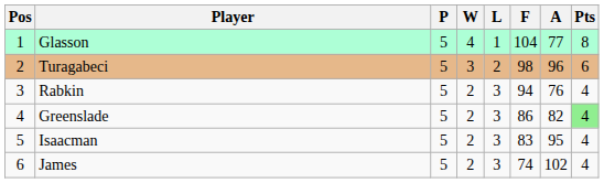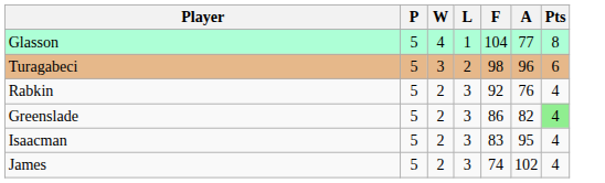 <table class="wikitable" style="font-size: 100%">
 <tr>
-<th width=20>Pos</th>
 <th width=400>Player</th>
 <th width=20>P</th>
 <th width=20>W</th>
 <th width=20>L</th>
 <th width=20>F</th>
 <th width=20>A</th>
 <th width=20>Pts</th>
 </tr>
 <tr align=center style="background: #ADFFD6;">
-<td>1</td>
 <td align="left"> Glasson</td>
 <td>5</td>
 <td>4</td>
 <td>1</td>
 <td>104</td>
 <td>77</td>
 <td>8</td>
 </tr>
 <tr align=center style="background: #E6B88A;">
-<td>2</td>
 <td align="left"> Turagabeci</td>
 <td>5</td>
 <td>3</td>
 <td>2</td>
 <td>98</td>
 <td>96</td>
 <td>6</td>
 </tr>
 <tr align=center>
-<td>3</td>
 <td align="left"> Rabkin</td>
 <td>5</td>
 <td>2</td>
 <td>3</td>
-<td>94</td>
+<td>92</td>
 <td>76</td>
 <td>4</td>
 </tr>
 <tr align=center>
-<td>4</td>
 <td align="left"> Greenslade</td>
 <td>5</td>
 <td>2</td>
 <td>3</td>
 <td>86</td>
 <td>82</td>
 <td style="background: lightgreen;">4</td>
 </tr>
 <tr align=center>
-<td>5</td>
 <td align="left"> Isaacman</td>
 <td>5</td>
 <td>2</td>
 <td>3</td>
 <td>83</td>
 <td>95</td>
 <td>4</td>
 </tr>
 <tr align=center>
-<td>6</td>
 <td align="left"> James</td>
 <td>5</td>
 <td>2</td>
 <td>3</td>
 <td>74</td>
 <td>102</td>
 <td>4</td>
 </tr>
 </table>
